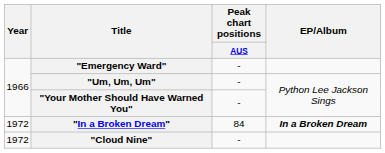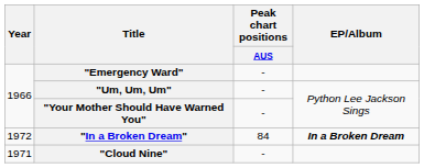 <table class="wikitable plainrowheaders" style="text-align:center;" border="1">
 <tr>
 <th scope="col" rowspan="2">Year</th>
 <th scope="col" rowspan="2">Title</th>
 <th scope="col" colspan="1">Peak chart<br>positions</th>
 <th scope="col" rowspan="2">EP/Album</th>
 </tr>
 <tr>
 <th scope="col" style="text-align:center;"><small><a href='#'>AUS</a></small><br></th>
 </tr>
 <tr>
 <td rowspan="3">1966</td>
 <th scope="row">"Emergency Ward"</th>
 <td style="text-align:center;">-</td>
 <td></td>
 </tr>
 <tr>
 <th scope="row">"Um, Um, Um"</th>
 <td style="text-align:center;">-</td>
 <td rowspan="2"><em>Python Lee Jackson Sings</em></td>
 </tr>
 <tr>
 <th scope="row">"Your Mother Should Have Warned You"</th>
 <td style="text-align:center;">-</td>
 </tr>
 <tr>
 <td>1972</td>
 <th scope="row">"<a href='#'>In a Broken Dream</a>"</th>
 <td style="text-align:center;">84</td>
 <td><strong><em>In a Broken Dream</em></strong></td>
 </tr>
 <tr>
-<td>1972</td>
+<td>1971</td>
 <th scope="row">"Cloud Nine"</th>
 <td style="text-align:center;">-</td>
 <td></td>
 </tr>
 </table>
